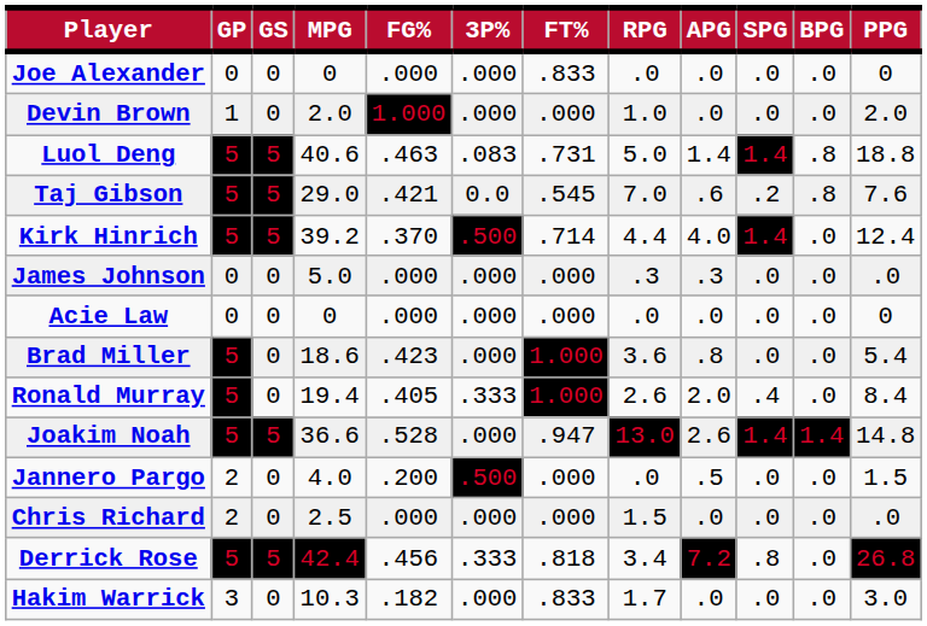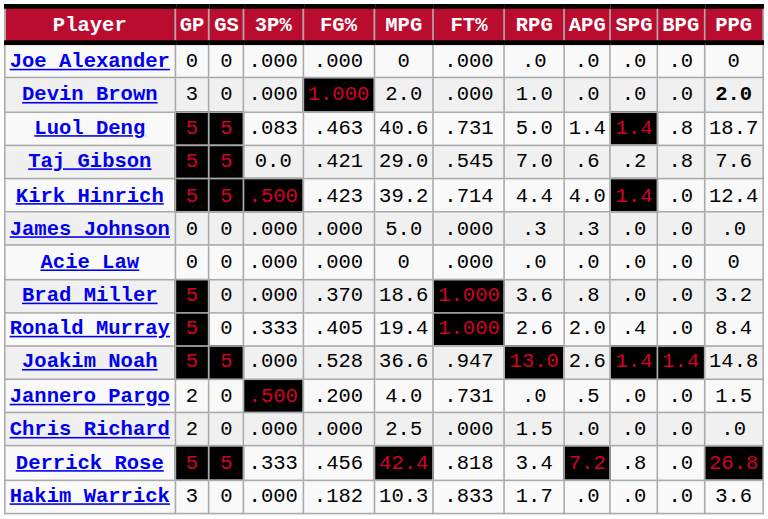 <table class="wikitable sortable" style="text-align:right;">
 <tr>
 <th style="background:#BA0C2F; color:#FFFFFF; border-top:#010101 3px solid; border-bottom:#010101 3px solid;">Player</th>
 <th style="background:#BA0C2F; color:#FFFFFF; border-top:#010101 3px solid; border-bottom:#010101 3px solid;">GP</th>
 <th style="background:#BA0C2F; color:#FFFFFF; border-top:#010101 3px solid; border-bottom:#010101 3px solid;">GS</th>
+<th style="background:#BA0C2F; color:#FFFFFF; border-top:#010101 3px solid; border-bottom:#010101 3px solid;">3P%</th>
+<th style="background:#BA0C2F; color:#FFFFFF; border-top:#010101 3px solid; border-bottom:#010101 3px solid;">FG%</th>
 <th style="background:#BA0C2F; color:#FFFFFF; border-top:#010101 3px solid; border-bottom:#010101 3px solid;">MPG</th>
-<th style="background:#BA0C2F; color:#FFFFFF; border-top:#010101 3px solid; border-bottom:#010101 3px solid;">FG%</th>
-<th style="background:#BA0C2F; color:#FFFFFF; border-top:#010101 3px solid; border-bottom:#010101 3px solid;">3P%</th>
 <th style="background:#BA0C2F; color:#FFFFFF; border-top:#010101 3px solid; border-bottom:#010101 3px solid;">FT%</th>
 <th style="background:#BA0C2F; color:#FFFFFF; border-top:#010101 3px solid; border-bottom:#010101 3px solid;">RPG</th>
 <th style="background:#BA0C2F; color:#FFFFFF; border-top:#010101 3px solid; border-bottom:#010101 3px solid;">APG</th>
 <th style="background:#BA0C2F; color:#FFFFFF; border-top:#010101 3px solid; border-bottom:#010101 3px solid;">SPG</th>
 <th style="background:#BA0C2F; color:#FFFFFF; border-top:#010101 3px solid; border-bottom:#010101 3px solid;">BPG</th>
 <th style="background:#BA0C2F; color:#FFFFFF; border-top:#010101 3px solid; border-bottom:#010101 3px solid;">PPG</th>
 </tr>
 <tr align="center" bgcolor="">
 <td><strong><a href='#'>Joe Alexander</a></strong></td>
 <td>0</td>
 <td>0</td>
+<td>.000</td>
+<td>.000</td>
 <td>0</td>
 <td>.000</td>
-<td>.000</td>
-<td>.833</td>
 <td>.0</td>
 <td>.0</td>
 <td>.0</td>
 <td>.0</td>
 <td>0</td>
 </tr>
 <tr align="center" bgcolor="#f0f0f0">
 <td><strong><a href='#'>Devin Brown</a></strong></td>
-<td>1</td>
+<td>3</td>
 <td>0</td>
+<td>.000</td>
+<td style="background:black;color:#d40026;">1.000</td>
 <td>2.0</td>
-<td style="background:black;color:#d40026;">1.000</td>
-<td>.000</td>
 <td>.000</td>
 <td>1.0</td>
 <td>.0</td>
 <td>.0</td>
 <td>.0</td>
-<td>2.0</td>
+<td><strong>2.0</strong></td>
 </tr>
 <tr align="center" bgcolor="">
 <td><strong><a href='#'>Luol Deng</a></strong></td>
 <td style="background:black;color:#d40026;">5</td>
 <td style="background:black;color:#d40026;">5</td>
+<td>.083</td>
+<td>.463</td>
 <td>40.6</td>
-<td>.463</td>
-<td>.083</td>
 <td>.731</td>
 <td>5.0</td>
 <td>1.4</td>
 <td style="background:black;color:#d40026;">1.4</td>
 <td>.8</td>
-<td>18.8</td>
+<td>18.7</td>
 </tr>
 <tr align="center" bgcolor="#f0f0f0">
 <td><strong><a href='#'>Taj Gibson</a></strong></td>
 <td style="background:black;color:#d40026;">5</td>
 <td style="background:black;color:#d40026;">5</td>
+<td>0.0</td>
+<td>.421</td>
 <td>29.0</td>
-<td>.421</td>
-<td>0.0</td>
 <td>.545</td>
 <td>7.0</td>
 <td>.6</td>
 <td>.2</td>
 <td>.8</td>
 <td>7.6</td>
 </tr>
 <tr align="center" bgcolor="">
 <td><strong><a href='#'>Kirk Hinrich</a></strong></td>
 <td style="background:black;color:#d40026;">5</td>
 <td style="background:black;color:#d40026;">5</td>
+<td style="background:black;color:#d40026;">.500</td>
+<td>.423</td>
 <td>39.2</td>
-<td>.370</td>
-<td style="background:black;color:#d40026;">.500</td>
 <td>.714</td>
 <td>4.4</td>
 <td>4.0</td>
 <td style="background:black;color:#d40026;">1.4</td>
 <td>.0</td>
 <td>12.4</td>
 </tr>
 <tr align="center" bgcolor="#f0f0f0">
 <td><strong><a href='#'>James Johnson</a></strong></td>
 <td>0</td>
 <td>0</td>
-<td>5.0</td>
 <td>.000</td>
 <td>.000</td>
+<td>5.0</td>
 <td>.000</td>
 <td>.3</td>
 <td>.3</td>
 <td>.0</td>
 <td>.0</td>
 <td>.0</td>
 </tr>
 <tr align="center" bgcolor="">
 <td><strong><a href='#'>Acie Law</a></strong></td>
 <td>0</td>
 <td>0</td>
-<td>0</td>
 <td>.000</td>
 <td>.000</td>
+<td>0</td>
 <td>.000</td>
 <td>.0</td>
 <td>.0</td>
 <td>.0</td>
 <td>.0</td>
 <td>0</td>
 </tr>
 <tr align="center" bgcolor="#f0f0f0">
 <td><strong><a href='#'>Brad Miller</a></strong></td>
 <td style="background:black;color:#d40026;">5</td>
 <td>0</td>
+<td>.000</td>
+<td>.370</td>
 <td>18.6</td>
-<td>.423</td>
-<td>.000</td>
 <td style="background:black;color:#d40026;">1.000</td>
 <td>3.6</td>
 <td>.8</td>
 <td>.0</td>
 <td>.0</td>
-<td>5.4</td>
+<td>3.2</td>
 </tr>
 <tr align="center" bgcolor="">
 <td><strong><a href='#'>Ronald Murray</a></strong></td>
 <td style="background:black;color:#d40026;">5</td>
 <td>0</td>
+<td>.333</td>
+<td>.405</td>
 <td>19.4</td>
-<td>.405</td>
-<td>.333</td>
 <td style="background:black;color:#d40026;">1.000</td>
 <td>2.6</td>
 <td>2.0</td>
 <td>.4</td>
 <td>.0</td>
 <td>8.4</td>
 </tr>
 <tr align="center" bgcolor="#f0f0f0">
 <td><strong><a href='#'>Joakim Noah</a></strong></td>
 <td style="background:black;color:#d40026;">5</td>
 <td style="background:black;color:#d40026;">5</td>
+<td>.000</td>
+<td>.528</td>
 <td>36.6</td>
-<td>.528</td>
-<td>.000</td>
 <td>.947</td>
 <td style="background:black;color:#d40026;">13.0</td>
 <td>2.6</td>
 <td style="background:black;color:#d40026;">1.4</td>
 <td style="background:black;color:#d40026;">1.4</td>
 <td>14.8</td>
 </tr>
 <tr align="center" bgcolor="">
 <td><strong><a href='#'>Jannero Pargo</a></strong></td>
 <td>2</td>
 <td>0</td>
+<td style="background:black;color:#d40026;">.500</td>
+<td>.200</td>
 <td>4.0</td>
-<td>.200</td>
-<td style="background:black;color:#d40026;">.500</td>
-<td>.000</td>
+<td>.731</td>
 <td>.0</td>
 <td>.5</td>
 <td>.0</td>
 <td>.0</td>
 <td>1.5</td>
 </tr>
 <tr align="center" bgcolor="#f0f0f0">
 <td><strong><a href='#'>Chris Richard</a></strong></td>
 <td>2</td>
 <td>0</td>
-<td>2.5</td>
 <td>.000</td>
 <td>.000</td>
+<td>2.5</td>
 <td>.000</td>
 <td>1.5</td>
 <td>.0</td>
 <td>.0</td>
 <td>.0</td>
 <td>.0</td>
 </tr>
 <tr align="center" bgcolor="">
 <td><strong><a href='#'>Derrick Rose</a></strong></td>
 <td style="background:black;color:#d40026;">5</td>
 <td style="background:black;color:#d40026;">5</td>
+<td>.333</td>
+<td>.456</td>
 <td style="background:black;color:#d40026;">42.4</td>
-<td>.456</td>
-<td>.333</td>
 <td>.818</td>
 <td>3.4</td>
 <td style="background:black;color:#d40026;">7.2</td>
 <td>.8</td>
 <td>.0</td>
 <td style="background:black;color:#d40026;">26.8</td>
 </tr>
 <tr align="center" bgcolor="">
 <td><strong><a href='#'>Hakim Warrick</a></strong></td>
 <td>3</td>
 <td>0</td>
+<td>.000</td>
+<td>.182</td>
 <td>10.3</td>
-<td>.182</td>
-<td>.000</td>
 <td>.833</td>
 <td>1.7</td>
 <td>.0</td>
 <td>.0</td>
 <td>.0</td>
-<td>3.0</td>
+<td>3.6</td>
 </tr>
 </table>
